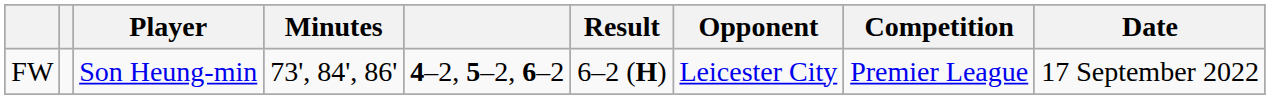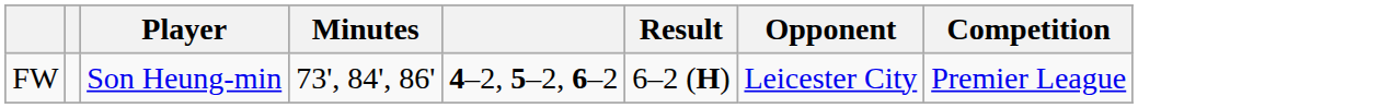 <table class="wikitable sortable" style="text-align:center">
 <tr>
 <th></th>
 <th></th>
 <th>Player</th>
 <th>Minutes</th>
 <th></th>
 <th>Result</th>
 <th>Opponent</th>
 <th>Competition</th>
-<th>Date</th>
 </tr>
 <tr>
 <td>FW</td>
 <td></td>
 <td><a href='#'>Son Heung-min</a></td>
 <td>73', 84', 86'</td>
 <td><strong>4</strong>–2, <strong>5</strong>–2, <strong>6</strong>–2</td>
 <td>6–2 (<strong>H</strong>)</td>
 <td><a href='#'>Leicester City</a></td>
 <td><a href='#'>Premier League</a></td>
-<td>17 September 2022</td>
 </tr>
 </table>
